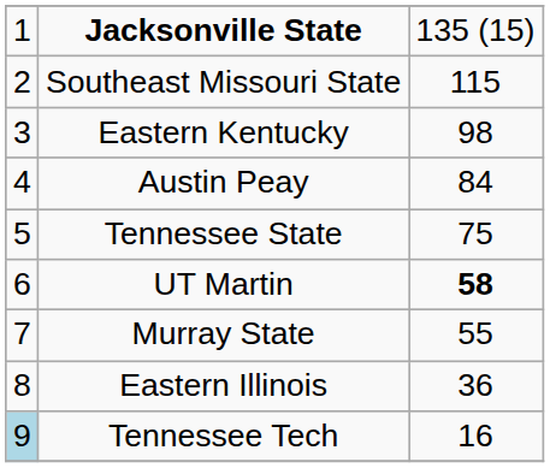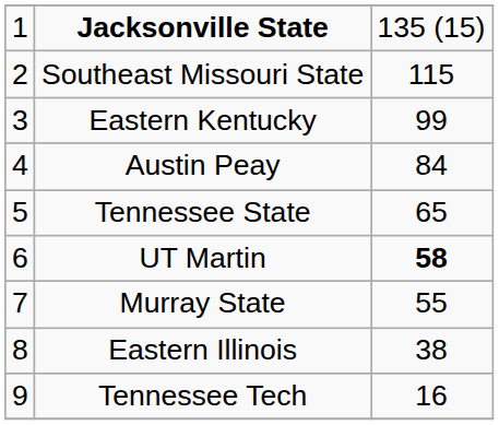 <table class="wikitable">
 <tr align="center">
 </tr>
 <tr align="center">
 <td>1</td>
 <td><strong>Jacksonville State</strong></td>
 <td>135 (15)</td>
 </tr>
 <tr align="center">
 <td>2</td>
 <td>Southeast Missouri State</td>
 <td>115</td>
 </tr>
 <tr align="center">
 <td>3</td>
 <td>Eastern Kentucky</td>
-<td>98</td>
+<td>99</td>
 </tr>
 <tr align="center">
 <td>4</td>
 <td>Austin Peay</td>
 <td>84</td>
 </tr>
 <tr align="center">
 <td>5</td>
 <td>Tennessee State</td>
-<td>75</td>
+<td>65</td>
 </tr>
 <tr align="center">
 <td>6</td>
 <td>UT Martin</td>
 <td><strong>58</strong></td>
 </tr>
 <tr align="center">
 <td>7</td>
 <td>Murray State</td>
 <td>55</td>
 </tr>
 <tr align="center">
 <td>8</td>
 <td>Eastern Illinois</td>
-<td>36</td>
+<td>38</td>
 </tr>
 <tr align="center">
-<td style="background: lightblue;">9</td>
+<td>9</td>
 <td>Tennessee Tech</td>
 <td>16</td>
 </tr>
 <tr>
 </tr>
 </table>
